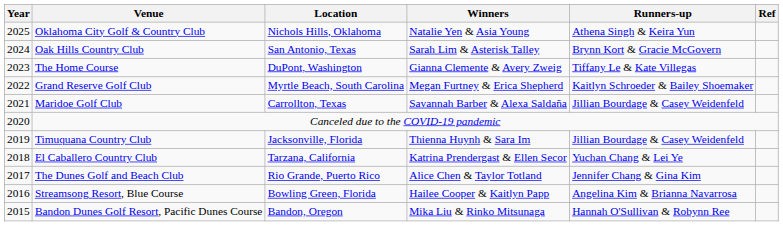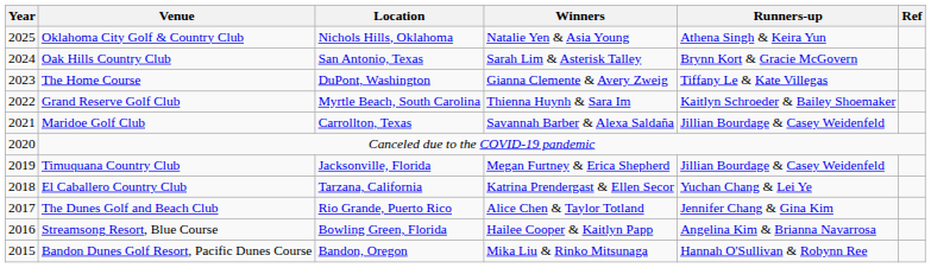 <table class=wikitable>
 <tr>
 <th>Year</th>
 <th>Venue</th>
 <th>Location</th>
 <th>Winners</th>
 <th>Runners-up</th>
 <th>Ref</th>
 </tr>
 <tr>
 <td>2025</td>
 <td><a href='#'>Oklahoma City Golf & Country Club</a></td>
 <td><a href='#'>Nichols Hills, Oklahoma</a></td>
 <td> <a href='#'>Natalie Yen</a> &  <a href='#'>Asia Young</a></td>
 <td> <a href='#'>Athena Singh</a> &  <a href='#'>Keira Yun</a></td>
 <td></td>
 </tr>
 <tr>
 <td>2024</td>
 <td><a href='#'>Oak Hills Country Club</a></td>
 <td><a href='#'>San Antonio, Texas</a></td>
 <td> <a href='#'>Sarah Lim</a> &  <a href='#'>Asterisk Talley</a></td>
 <td> <a href='#'>Brynn Kort</a> &  <a href='#'>Gracie McGovern</a></td>
 <td></td>
 </tr>
 <tr>
 <td>2023</td>
 <td><a href='#'>The Home Course</a></td>
 <td><a href='#'>DuPont, Washington</a></td>
 <td> <a href='#'>Gianna Clemente</a> &  <a href='#'>Avery Zweig</a></td>
 <td> <a href='#'>Tiffany Le</a> &  <a href='#'>Kate Villegas</a></td>
 <td></td>
 </tr>
 <tr>
 <td>2022</td>
 <td><a href='#'>Grand Reserve Golf Club</a></td>
 <td><a href='#'>Myrtle Beach, South Carolina</a></td>
-<td> <a href='#'>Megan Furtney</a> &  <a href='#'>Erica Shepherd</a></td>
+<td> <a href='#'>Thienna Huynh</a> &  <a href='#'>Sara Im</a></td>
 <td> <a href='#'>Kaitlyn Schroeder</a> &  <a href='#'>Bailey Shoemaker</a></td>
 <td></td>
 </tr>
 <tr>
 <td>2021</td>
 <td><a href='#'>Maridoe Golf Club</a></td>
 <td><a href='#'>Carrollton, Texas</a></td>
 <td> <a href='#'>Savannah Barber</a> &  <a href='#'>Alexa Saldaña</a></td>
 <td> <a href='#'>Jillian Bourdage</a> &  <a href='#'>Casey Weidenfeld</a></td>
 <td></td>
 </tr>
 <tr>
 <td>2020</td>
 <td colspan=5; ; align=center><em>Canceled due to the <a href='#'>COVID-19 pandemic</a></em></td>
 </tr>
 <tr>
 <td>2019</td>
 <td><a href='#'>Timuquana Country Club</a></td>
 <td><a href='#'>Jacksonville, Florida</a></td>
-<td> <a href='#'>Thienna Huynh</a> &  <a href='#'>Sara Im</a></td>
+<td> <a href='#'>Megan Furtney</a> &  <a href='#'>Erica Shepherd</a></td>
 <td> <a href='#'>Jillian Bourdage</a> &  <a href='#'>Casey Weidenfeld</a></td>
 <td></td>
 </tr>
 <tr>
 <td>2018</td>
 <td><a href='#'>El Caballero Country Club</a></td>
 <td><a href='#'>Tarzana, California</a></td>
 <td> <a href='#'>Katrina Prendergast</a> &  <a href='#'>Ellen Secor</a></td>
 <td> <a href='#'>Yuchan Chang</a> &  <a href='#'>Lei Ye</a></td>
 <td></td>
 </tr>
 <tr>
 <td>2017</td>
 <td><a href='#'>The Dunes Golf and Beach Club</a></td>
 <td><a href='#'>Rio Grande, Puerto Rico</a></td>
 <td> <a href='#'>Alice Chen</a> &  <a href='#'>Taylor Totland</a></td>
 <td> <a href='#'>Jennifer Chang</a> &  <a href='#'>Gina Kim</a></td>
 <td></td>
 </tr>
 <tr>
 <td>2016</td>
 <td><a href='#'>Streamsong Resort</a>, Blue Course</td>
 <td><a href='#'>Bowling Green, Florida</a></td>
 <td> <a href='#'>Hailee Cooper</a> &  <a href='#'>Kaitlyn Papp</a></td>
 <td> <a href='#'>Angelina Kim</a> &  <a href='#'>Brianna Navarrosa</a></td>
 <td></td>
 </tr>
 <tr>
 <td>2015</td>
 <td><a href='#'>Bandon Dunes Golf Resort</a>, Pacific Dunes Course</td>
 <td><a href='#'>Bandon, Oregon</a></td>
 <td> <a href='#'>Mika Liu</a> &  <a href='#'>Rinko Mitsunaga</a></td>
 <td> <a href='#'>Hannah O'Sullivan</a> &  <a href='#'>Robynn Ree</a></td>
 <td></td>
 </tr>
 </table>
